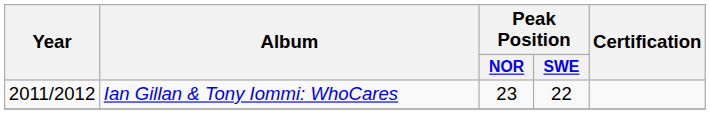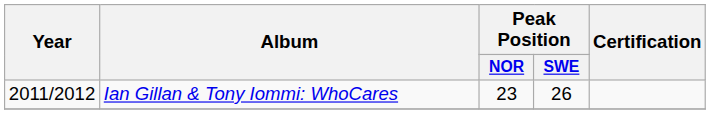 <table class="wikitable plainrowheaders" style="text-align:center;" border="1">
 <tr>
 <th scope="col" rowspan="2">Year</th>
 <th scope="col" rowspan="2" style="width:20em;">Album</th>
 <th scope="col" colspan="2">Peak Position</th>
 <th scope="col" rowspan="2">Certification</th>
 </tr>
 <tr>
 <th scope="col" style="width:3em;font-size:85%;"><a href='#'>NOR</a><br></th>
 <th scope="col" style="width:3em;font-size:85%;"><a href='#'>SWE</a><br></th>
 </tr>
 <tr>
 <td>2011/2012</td>
 <td style="text-align:left;"><em><a href='#'>Ian Gillan & Tony Iommi: WhoCares</a></em></td>
 <td>23</td>
-<td>22</td>
+<td>26</td>
 <td style="text-align:center;"></td>
 </tr>
 <tr>
 </tr>
 </table>
